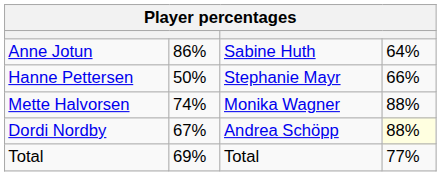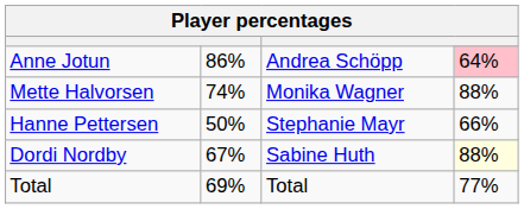 <table class="wikitable">
 <tr>
 <th colspan="4" style="width:400px;">Player percentages</th>
 </tr>
 <tr>
 <th colspan="2" style="width:200px;"></th>
 <th colspan="2" style="width:200px;"></th>
 </tr>
 <tr>
 <td><a href='#'>Anne Jotun</a></td>
 <td>86%</td>
-<td><a href='#'>Sabine Huth</a></td>
-<td>64%</td>
+<td><a href='#'>Andrea Schöpp</a></td>
+<td style="background: pink;">64%</td>
+</tr>
+<tr>
+<td><a href='#'>Mette Halvorsen</a></td>
+<td>74%</td>
+<td><a href='#'>Monika Wagner</a></td>
+<td>88%</td>
 </tr>
 <tr>
 <td><a href='#'>Hanne Pettersen</a></td>
 <td>50%</td>
 <td><a href='#'>Stephanie Mayr</a></td>
 <td>66%</td>
 </tr>
 <tr>
-<td><a href='#'>Mette Halvorsen</a></td>
-<td>74%</td>
-<td><a href='#'>Monika Wagner</a></td>
-<td>88%</td>
-</tr>
-<tr>
 <td><a href='#'>Dordi Nordby</a></td>
 <td>67%</td>
-<td><a href='#'>Andrea Schöpp</a></td>
+<td><a href='#'>Sabine Huth</a></td>
 <td style="background: lightyellow;">88%</td>
 </tr>
 <tr>
 <td>Total</td>
 <td>69%</td>
 <td>Total</td>
 <td>77%</td>
 </tr>
 </table>
